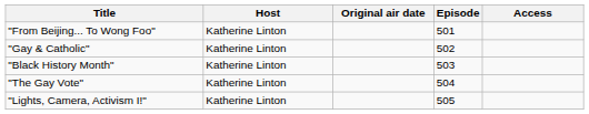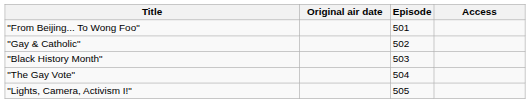 <table class="wikitable" style="text-align=center; width:95%; margin:auto;">
 <tr>
 <th>Title</th>
-<th width="180">Host</th>
 <th width="140">Original air date</th>
 <th width="40">Episode</th>
 <th width="140">Access</th>
 </tr>
 <tr>
 <td>"From Beijing... To Wong Foo"</td>
-<td>Katherine Linton</td>
 <td></td>
 <td>501</td>
 <td></td>
 </tr>
 <tr>
 <td>"Gay & Catholic"</td>
-<td>Katherine Linton</td>
 <td></td>
 <td>502</td>
 <td></td>
 </tr>
 <tr>
 <td>"Black History Month"</td>
-<td>Katherine Linton</td>
 <td></td>
 <td>503</td>
 <td></td>
 </tr>
 <tr>
 <td>"The Gay Vote"</td>
-<td>Katherine Linton</td>
 <td></td>
 <td>504</td>
 <td></td>
 </tr>
 <tr>
 <td>"Lights, Camera, Activism I!"</td>
-<td>Katherine Linton</td>
 <td></td>
 <td>505</td>
 <td></td>
 </tr>
 </table>
